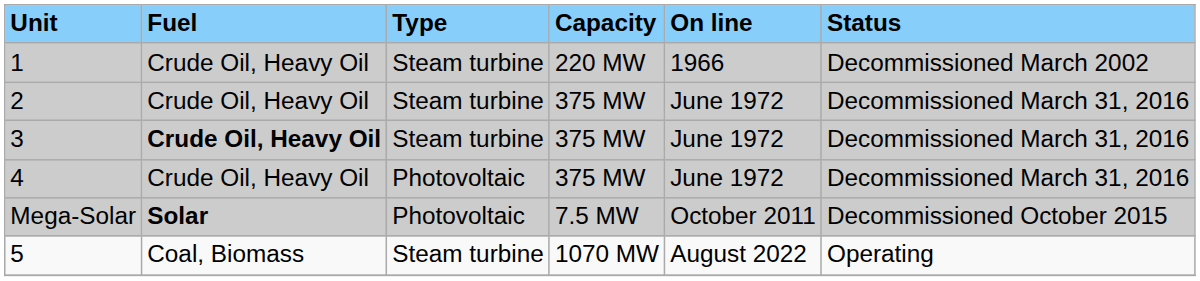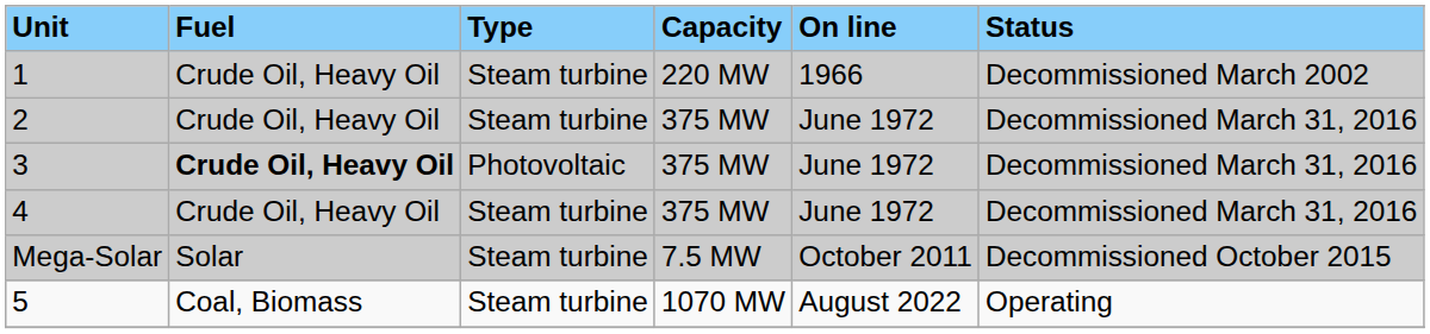 <table class="wikitable">
 <tr>
 <td style="background-color:lightskyblue;"><strong>Unit</strong></td>
 <td style="background-color:lightskyblue;"><strong>Fuel</strong></td>
 <td style="background-color:lightskyblue;"><strong>Type</strong></td>
 <td style="background-color:lightskyblue;"><strong>Capacity</strong></td>
 <td style="background-color:lightskyblue;"><strong>On line</strong></td>
 <td style="background-color:lightskyblue;"><strong>Status</strong></td>
 </tr>
 <tr>
 <td style="background-color:#CCC;">1</td>
 <td style="background-color:#CCC;">Crude Oil, Heavy Oil</td>
 <td style="background-color:#CCC;">Steam turbine</td>
 <td style="background-color:#CCC;">220 MW</td>
 <td style="background-color:#CCC;">1966</td>
 <td style="background-color:#CCC;">Decommissioned March 2002</td>
 </tr>
 <tr>
 <td style="background-color:#CCC;">2</td>
 <td style="background-color:#CCC;">Crude Oil, Heavy Oil</td>
 <td style="background-color:#CCC;">Steam turbine</td>
 <td style="background-color:#CCC;">375 MW</td>
 <td style="background-color:#CCC;">June 1972</td>
 <td style="background-color:#CCC;">Decommissioned March 31, 2016</td>
 </tr>
 <tr>
 <td style="background-color:#CCC;">3</td>
 <td style="background-color:#CCC;"><strong>Crude Oil, Heavy Oil</strong></td>
-<td style="background-color:#CCC;">Steam turbine</td>
+<td style="background-color:#CCC;">Photovoltaic</td>
 <td style="background-color:#CCC;">375 MW</td>
 <td style="background-color:#CCC;">June 1972</td>
 <td style="background-color:#CCC;">Decommissioned March 31, 2016</td>
 </tr>
 <tr>
 <td style="background-color:#CCC;">4</td>
 <td style="background-color:#CCC;">Crude Oil, Heavy Oil</td>
-<td style="background-color:#CCC;">Photovoltaic</td>
+<td style="background-color:#CCC;">Steam turbine</td>
 <td style="background-color:#CCC;">375 MW</td>
 <td style="background-color:#CCC;">June 1972</td>
 <td style="background-color:#CCC;">Decommissioned March 31, 2016</td>
 </tr>
 <tr>
 <td style="background-color:#CCC;">Mega-Solar</td>
-<td style="background-color:#CCC;"><strong>Solar</strong></td>
-<td style="background-color:#CCC;">Photovoltaic</td>
+<td style="background-color:#CCC;">Solar</td>
+<td style="background-color:#CCC;">Steam turbine</td>
 <td style="background-color:#CCC;">7.5 MW</td>
 <td style="background-color:#CCC;">October 2011</td>
 <td style="background-color:#CCC;">Decommissioned October 2015</td>
 </tr>
 <tr>
 <td>5</td>
 <td>Coal, Biomass</td>
 <td>Steam turbine</td>
 <td>1070 MW</td>
 <td>August 2022</td>
 <td>Operating</td>
 </tr>
 <tr>
 </tr>
 </table>
